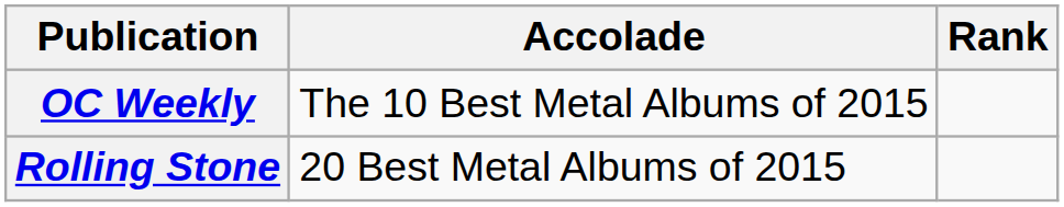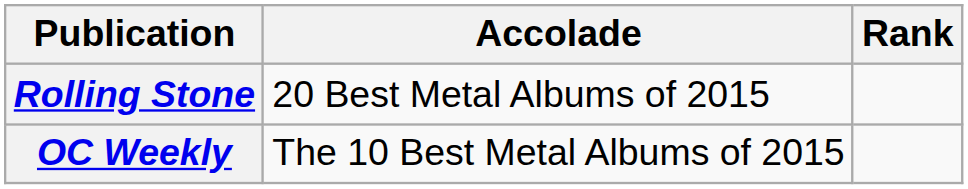 <table class="wikitable sortable plainrowheaders">
 <tr>
 <th>Publication</th>
 <th>Accolade</th>
 <th>Rank</th>
 </tr>
 <tr>
+<th scope="row"><em><a href='#'>Rolling Stone</a></em></th>
+<td>20 Best Metal Albums of 2015</td>
+<td></td>
+</tr>
+<tr>
 <th scope="row"><em><a href='#'>OC Weekly</a></em></th>
 <td>The 10 Best Metal Albums of 2015</td>
 <td></td>
 </tr>
-<tr>
-<th scope="row"><em><a href='#'>Rolling Stone</a></em></th>
-<td>20 Best Metal Albums of 2015</td>
-<td></td>
-</tr>
 </table>
